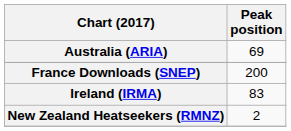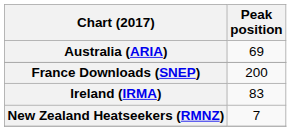 <table class="wikitable sortable plainrowheaders" style="text-align:center">
 <tr>
 <th scope="col">Chart (2017)</th>
 <th scope="col">Peak<br> position</th>
 </tr>
 <tr>
 <th scope="row">Australia (<a href='#'>ARIA</a>)</th>
 <td>69</td>
 </tr>
 <tr>
 </tr>
 <tr>
 </tr>
 <tr>
 <th scope="row">France Downloads (<a href='#'>SNEP</a>)</th>
 <td>200</td>
 </tr>
 <tr>
 <th scope="row">Ireland (<a href='#'>IRMA</a>)</th>
 <td>83</td>
 </tr>
 <tr>
 <th scope="row">New Zealand Heatseekers (<a href='#'>RMNZ</a>)</th>
-<td>2</td>
+<td>7</td>
 </tr>
 <tr>
 </tr>
 <tr>
 </tr>
 <tr>
 </tr>
 <tr>
 </tr>
 <tr>
 </tr>
 <tr>
 </tr>
 <tr>
 </tr>
 </table>
